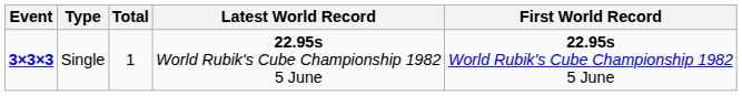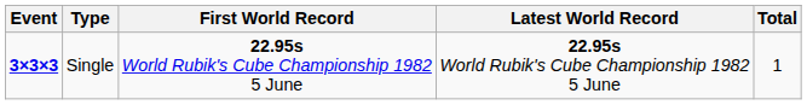 <table class="wikitable" style="text-align: center;">
 <tr>
 <th>Event</th>
 <th>Type</th>
+<th>First World Record</th>
+<th>Latest World Record</th>
 <th>Total</th>
-<th>Latest World Record</th>
-<th>First World Record</th>
 </tr>
 <tr>
 <td rowspan="1"><strong><a href='#'>3×3×3</a></strong></td>
 <td>Single</td>
+<td><strong>22.95s</strong> <br> <em><a href='#'>World Rubik's Cube Championship 1982</a></em> <br> 5 June</td>
+<td><strong>22.95s</strong> <br> <em>World Rubik's Cube Championship 1982</em> <br> 5 June</td>
 <td>1</td>
-<td><strong>22.95s</strong> <br> <em>World Rubik's Cube Championship 1982</em> <br> 5 June</td>
-<td><strong>22.95s</strong> <br> <em><a href='#'>World Rubik's Cube Championship 1982</a></em> <br> 5 June</td>
 </tr>
 </table>
